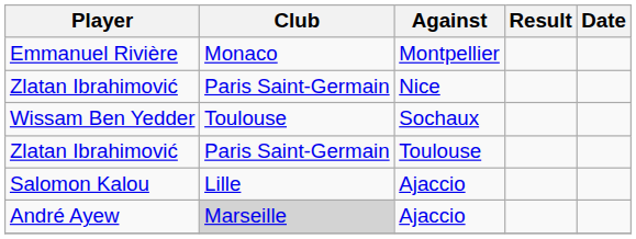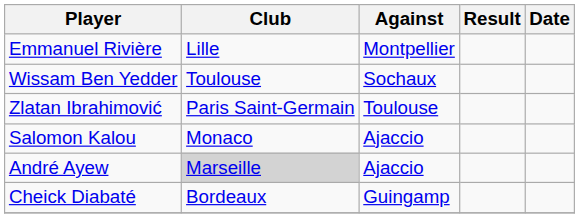 <table class="wikitable sortable">
 <tr>
 <th>Player</th>
 <th>Club</th>
 <th>Against</th>
 <th align="center">Result</th>
 <th>Date</th>
 </tr>
 <tr>
 <td> <a href='#'>Emmanuel Rivière</a></td>
-<td><a href='#'>Monaco</a></td>
+<td><a href='#'>Lille</a></td>
 <td><a href='#'>Montpellier</a></td>
-<td align="center"></td>
-<td></td>
-</tr>
-<tr>
-<td> <a href='#'>Zlatan Ibrahimović</a></td>
-<td><a href='#'>Paris Saint-Germain</a></td>
-<td><a href='#'>Nice</a></td>
 <td align="center"></td>
 <td></td>
 </tr>
 <tr>
 <td> <a href='#'>Wissam Ben Yedder</a></td>
 <td><a href='#'>Toulouse</a></td>
 <td><a href='#'>Sochaux</a></td>
 <td align="center"></td>
 <td></td>
 </tr>
 <tr>
 <td> <a href='#'>Zlatan Ibrahimović</a></td>
 <td><a href='#'>Paris Saint-Germain</a></td>
 <td><a href='#'>Toulouse</a></td>
 <td align="center"></td>
 <td></td>
 </tr>
 <tr>
 <td> <a href='#'>Salomon Kalou</a></td>
-<td><a href='#'>Lille</a></td>
+<td><a href='#'>Monaco</a></td>
 <td><a href='#'>Ajaccio</a></td>
 <td align="center"></td>
 <td></td>
 </tr>
 <tr>
 <td> <a href='#'>André Ayew</a></td>
 <td style="background: lightgrey;"><a href='#'>Marseille</a></td>
 <td><a href='#'>Ajaccio</a></td>
 <td align="center"></td>
 <td></td>
 </tr>
 <tr>
+<td> <a href='#'>Cheick Diabaté</a></td>
+<td><a href='#'>Bordeaux</a></td>
+<td><a href='#'>Guingamp</a></td>
+<td align="center"></td>
+<td></td>
+</tr>
+<tr>
 </tr>
 </table>
